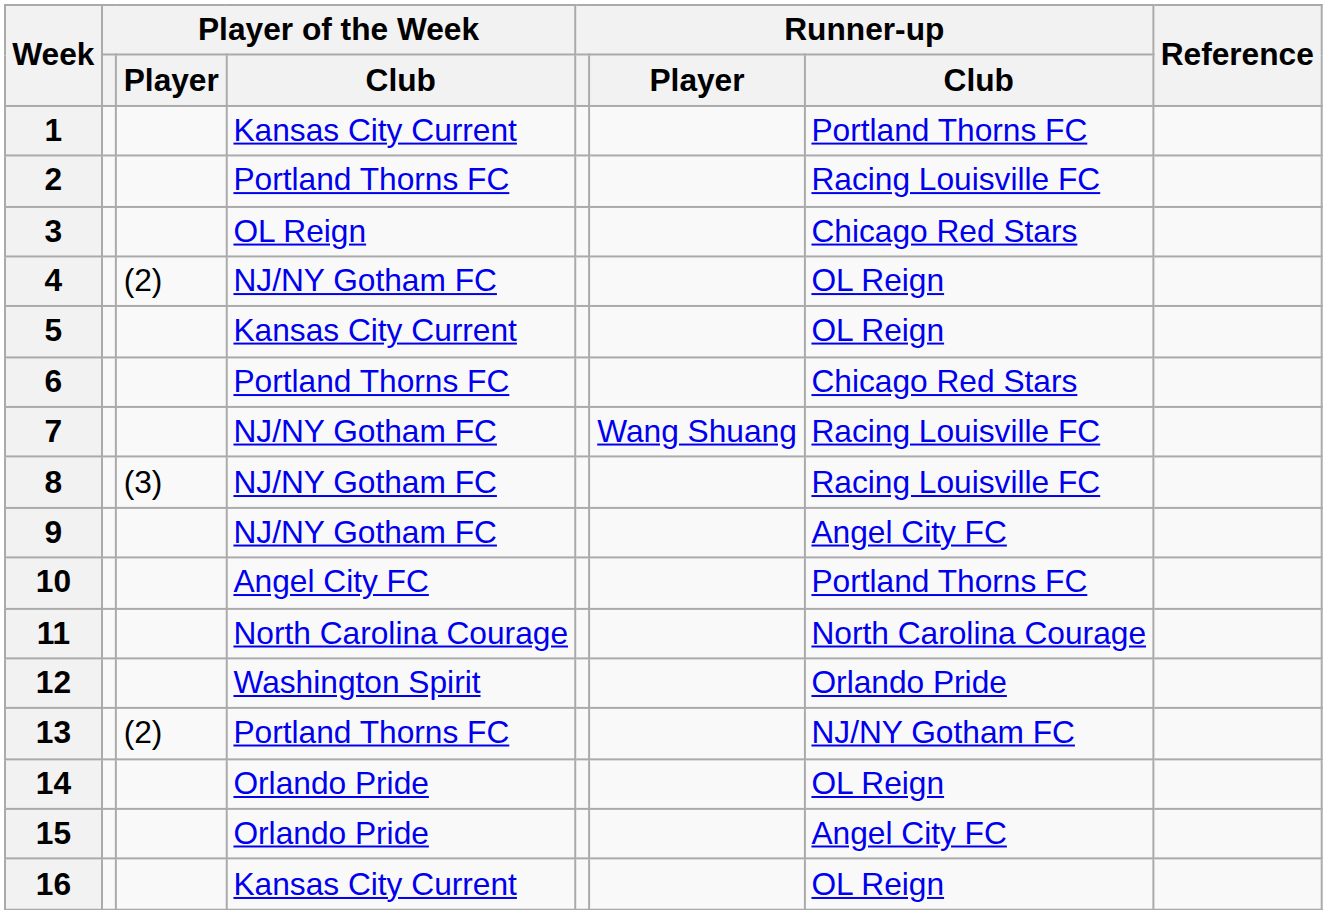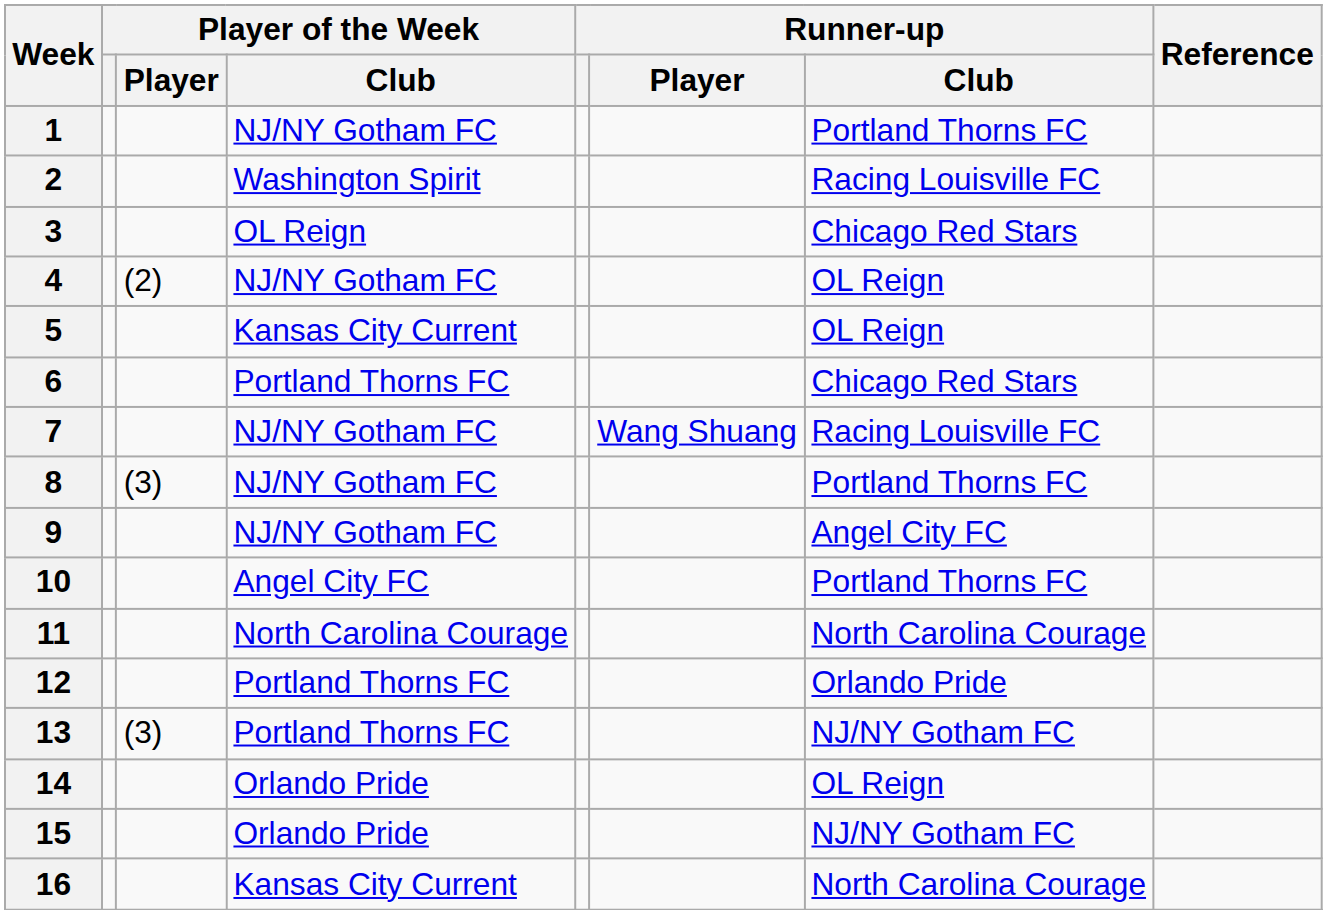 <table class="wikitable sortable">
 <tr>
 <th rowspan=2 scope="col">Week</th>
 <th colspan=3 scope="colgroup">Player of the Week</th>
 <th colspan=3 scope="colgroup">Runner-up</th>
 <th rowspan=2 scope="col">Reference</th>
 </tr>
 <tr>
 <th scope="col"></th>
 <th scope="col">Player</th>
 <th scope="col">Club</th>
 <th scope="col"></th>
 <th scope="col">Player</th>
 <th scope="col">Club</th>
 </tr>
 <tr>
 <th scope="row">1</th>
 <td></td>
 <td></td>
-<td><a href='#'>Kansas City Current</a></td>
+<td><a href='#'>NJ/NY Gotham FC</a></td>
 <td></td>
 <td></td>
 <td><a href='#'>Portland Thorns FC</a></td>
 <td></td>
 </tr>
 <tr>
 <th scope="row">2</th>
 <td></td>
 <td></td>
-<td><a href='#'>Portland Thorns FC</a></td>
+<td><a href='#'>Washington Spirit</a></td>
 <td></td>
 <td></td>
 <td><a href='#'>Racing Louisville FC</a></td>
 <td></td>
 </tr>
 <tr>
 <th scope="row">3</th>
 <td></td>
 <td></td>
 <td><a href='#'>OL Reign</a></td>
 <td></td>
 <td></td>
 <td><a href='#'>Chicago Red Stars</a></td>
 <td></td>
 </tr>
 <tr>
 <th scope="row">4</th>
 <td></td>
 <td> (2)</td>
 <td><a href='#'>NJ/NY Gotham FC</a></td>
 <td></td>
 <td></td>
 <td><a href='#'>OL Reign</a></td>
 <td></td>
 </tr>
 <tr>
 <th scope="row">5</th>
 <td></td>
 <td></td>
 <td><a href='#'>Kansas City Current</a></td>
 <td></td>
 <td></td>
 <td><a href='#'>OL Reign</a></td>
 <td></td>
 </tr>
 <tr>
 <th scope="row">6</th>
 <td></td>
 <td></td>
 <td><a href='#'>Portland Thorns FC</a></td>
 <td></td>
 <td></td>
 <td><a href='#'>Chicago Red Stars</a></td>
 <td></td>
 </tr>
 <tr>
 <th scope="row">7</th>
 <td></td>
 <td></td>
 <td><a href='#'>NJ/NY Gotham FC</a></td>
 <td></td>
 <td><a href='#'>Wang Shuang</a></td>
 <td><a href='#'>Racing Louisville FC</a></td>
 <td></td>
 </tr>
 <tr>
 <th scope="row">8</th>
 <td></td>
 <td> (3)</td>
 <td><a href='#'>NJ/NY Gotham FC</a></td>
 <td></td>
 <td></td>
-<td><a href='#'>Racing Louisville FC</a></td>
+<td><a href='#'>Portland Thorns FC</a></td>
 <td></td>
 </tr>
 <tr>
 <th scope="row">9</th>
 <td></td>
 <td></td>
 <td><a href='#'>NJ/NY Gotham FC</a></td>
 <td></td>
 <td></td>
 <td><a href='#'>Angel City FC</a></td>
 <td></td>
 </tr>
 <tr>
 <th scope="row">10</th>
 <td></td>
 <td></td>
 <td><a href='#'>Angel City FC</a></td>
 <td></td>
 <td></td>
 <td><a href='#'>Portland Thorns FC</a></td>
 <td></td>
 </tr>
 <tr>
 <th scope="row">11</th>
 <td></td>
 <td></td>
 <td><a href='#'>North Carolina Courage</a></td>
 <td></td>
 <td></td>
 <td><a href='#'>North Carolina Courage</a></td>
 <td></td>
 </tr>
 <tr>
 <th scope="row">12</th>
 <td></td>
 <td></td>
-<td><a href='#'>Washington Spirit</a></td>
+<td><a href='#'>Portland Thorns FC</a></td>
 <td></td>
 <td></td>
 <td><a href='#'>Orlando Pride</a></td>
 <td></td>
 </tr>
 <tr>
 <th scope="row">13</th>
 <td></td>
-<td> (2)</td>
+<td> (3)</td>
 <td><a href='#'>Portland Thorns FC</a></td>
 <td></td>
 <td></td>
 <td><a href='#'>NJ/NY Gotham FC</a></td>
 <td></td>
 </tr>
 <tr>
 <th scope="row">14</th>
 <td></td>
 <td></td>
 <td><a href='#'>Orlando Pride</a></td>
 <td></td>
 <td></td>
 <td><a href='#'>OL Reign</a></td>
 <td></td>
 </tr>
 <tr>
 <th scope="row">15</th>
 <td></td>
 <td></td>
 <td><a href='#'>Orlando Pride</a></td>
 <td></td>
 <td></td>
-<td><a href='#'>Angel City FC</a></td>
+<td><a href='#'>NJ/NY Gotham FC</a></td>
 <td></td>
 </tr>
 <tr>
 <th scope="row">16</th>
 <td></td>
 <td></td>
 <td><a href='#'>Kansas City Current</a></td>
 <td></td>
 <td></td>
-<td><a href='#'>OL Reign</a></td>
+<td><a href='#'>North Carolina Courage</a></td>
 <td></td>
 </tr>
 <tr>
 </tr>
 </table>
